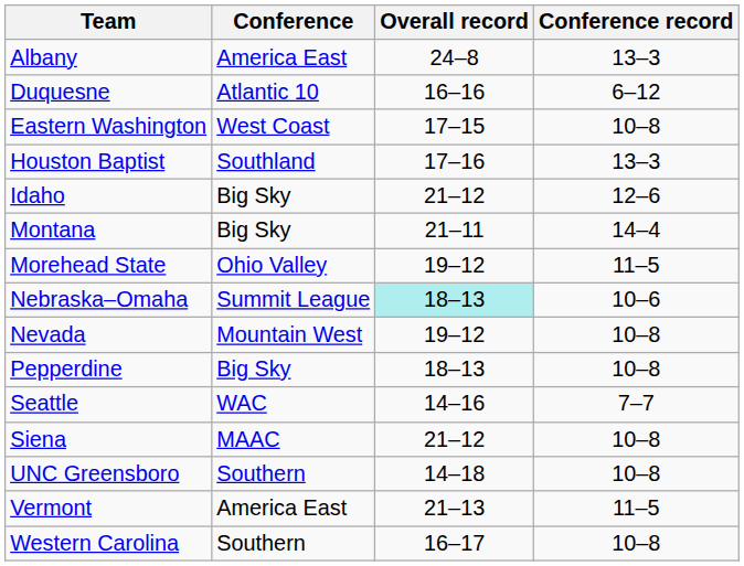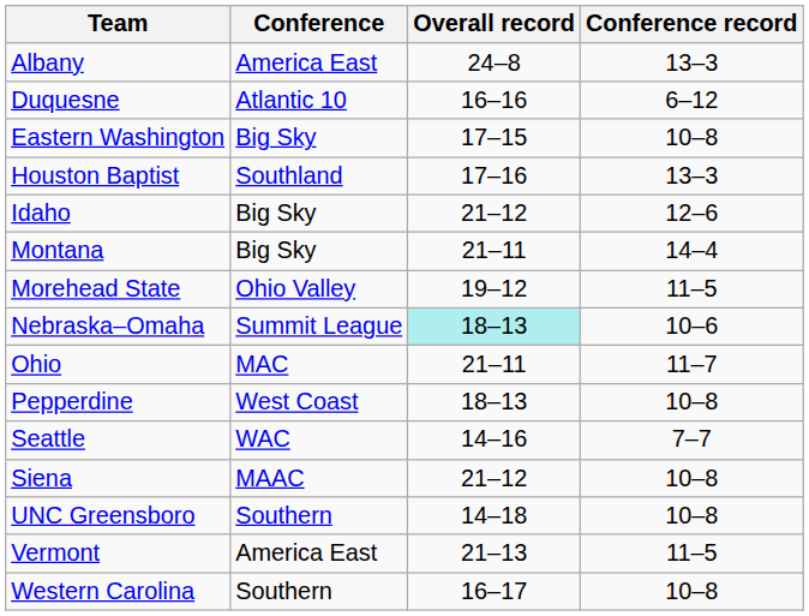 <table class="wikitable sortable" style="text-align:center">
 <tr>
 <th>Team</th>
 <th>Conference</th>
 <th>Overall record</th>
 <th>Conference record</th>
 </tr>
 <tr>
 <td align=left><a href='#'>Albany</a></td>
 <td align=left><a href='#'>America East</a></td>
 <td>24–8</td>
 <td>13–3</td>
 </tr>
 <tr>
 <td align=left><a href='#'>Duquesne</a></td>
 <td align=left><a href='#'>Atlantic 10</a></td>
 <td>16–16</td>
 <td>6–12</td>
 </tr>
 <tr>
 <td align=left><a href='#'>Eastern Washington</a></td>
-<td align=left><a href='#'>West Coast</a></td>
+<td align=left><a href='#'>Big Sky</a></td>
 <td>17–15</td>
 <td>10–8</td>
 </tr>
 <tr>
 <td align=left><a href='#'>Houston Baptist</a></td>
 <td align=left><a href='#'>Southland</a></td>
 <td>17–16</td>
 <td>13–3</td>
 </tr>
 <tr>
 <td align=left><a href='#'>Idaho</a></td>
 <td align=left>Big Sky</td>
 <td>21–12</td>
 <td>12–6</td>
 </tr>
 <tr>
 <td align=left><a href='#'>Montana</a></td>
 <td align=left>Big Sky</td>
 <td>21–11</td>
 <td>14–4</td>
 </tr>
 <tr>
 <td align=left><a href='#'>Morehead State</a></td>
 <td align=left><a href='#'>Ohio Valley</a></td>
 <td>19–12</td>
 <td>11–5</td>
 </tr>
 <tr>
 <td align=left><a href='#'>Nebraska–Omaha</a></td>
 <td align=left><a href='#'>Summit League</a></td>
 <td style="background: paleturquoise;">18–13</td>
 <td>10–6</td>
 </tr>
 <tr>
-<td align=left><a href='#'>Nevada</a></td>
-<td align=left><a href='#'>Mountain West</a></td>
-<td>19–12</td>
-<td>10–8</td>
+<td align=left><a href='#'>Ohio</a></td>
+<td align=left><a href='#'>MAC</a></td>
+<td>21–11</td>
+<td>11–7</td>
 </tr>
 <tr>
 <td align=left><a href='#'>Pepperdine</a></td>
-<td align=left><a href='#'>Big Sky</a></td>
+<td align=left><a href='#'>West Coast</a></td>
 <td>18–13</td>
 <td>10–8</td>
 </tr>
 <tr>
 <td align=left><a href='#'>Seattle</a></td>
 <td align=left><a href='#'>WAC</a></td>
 <td>14–16</td>
 <td>7–7</td>
 </tr>
 <tr>
 <td align=left><a href='#'>Siena</a></td>
 <td align=left><a href='#'>MAAC</a></td>
 <td>21–12</td>
 <td>10–8</td>
 </tr>
 <tr>
 <td align=left><a href='#'>UNC Greensboro</a></td>
 <td align=left><a href='#'>Southern</a></td>
 <td>14–18</td>
 <td>10–8</td>
 </tr>
 <tr>
 <td align=left><a href='#'>Vermont</a></td>
 <td align=left>America East</td>
 <td>21–13</td>
 <td>11–5</td>
 </tr>
 <tr>
 <td align=left><a href='#'>Western Carolina</a></td>
 <td align=left>Southern</td>
 <td>16–17</td>
 <td>10–8</td>
 </tr>
 </table>
